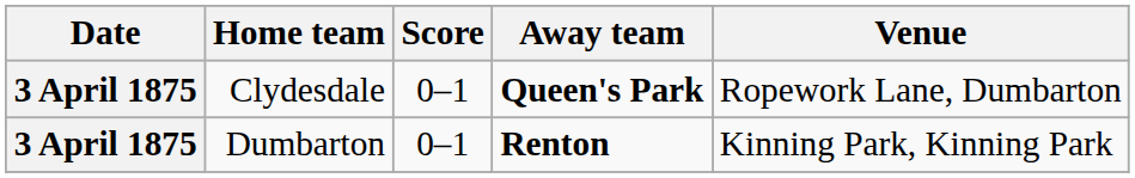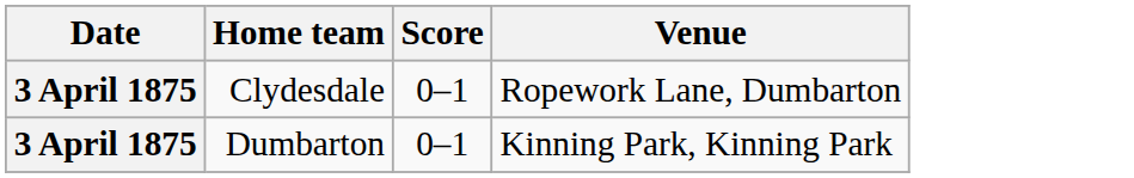 <table class="wikitable football-result-list" style="max-width: 80em; text-align: center">
 <tr>
 <th scope="col">Date</th>
 <th scope="col">Home team</th>
 <th scope="col">Score</th>
-<th scope="col">Away team</th>
 <th scope="col">Venue</th>
 </tr>
 <tr>
 <th scope="row">3 April 1875</th>
 <td align=right>Clydesdale</td>
 <td>0–1</td>
-<td align=left><strong>Queen's Park</strong></td>
 <td align=left>Ropework Lane, Dumbarton</td>
 </tr>
 <tr>
 <th scope="row">3 April 1875</th>
 <td align=right>Dumbarton</td>
 <td>0–1</td>
-<td align=left><strong>Renton</strong></td>
 <td align=left>Kinning Park, Kinning Park</td>
 </tr>
 </table>
